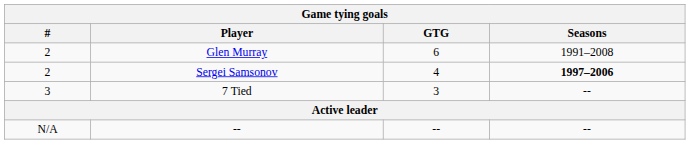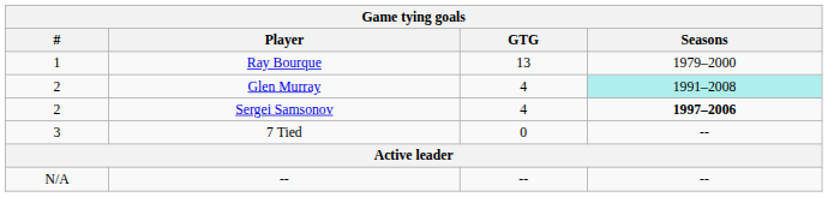 <table class="wikitable" style="text-align: center; font-size: 95%" width="70%">
 <tr>
 <th colspan="4">Game tying goals</th>
 </tr>
 <tr>
 <th>#</th>
 <th>Player</th>
 <th>GTG</th>
 <th>Seasons</th>
 </tr>
 <tr>
+<td>1</td>
+<td><a href='#'>Ray Bourque</a></td>
+<td>13</td>
+<td>1979–2000</td>
+</tr>
+<tr>
 <td>2</td>
 <td><a href='#'>Glen Murray</a></td>
-<td>6</td>
-<td>1991–2008</td>
+<td>4</td>
+<td style="background: paleturquoise;">1991–2008</td>
 </tr>
 <tr>
 <td>2</td>
 <td><a href='#'>Sergei Samsonov</a></td>
 <td>4</td>
 <td><strong>1997–2006</strong></td>
 </tr>
 <tr>
 <td>3</td>
 <td>7 Tied</td>
-<td>3</td>
+<td>0</td>
 <td>--</td>
 </tr>
 <tr>
 <th colspan="4">Active leader</th>
 </tr>
 <tr>
 <td>N/A</td>
 <td>--</td>
 <td>--</td>
 <td>--</td>
 </tr>
 </table>
